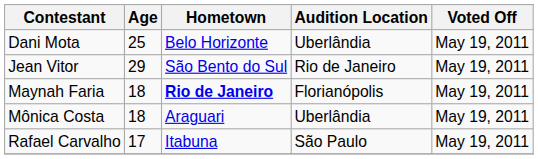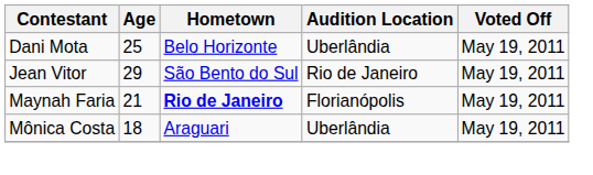 <table class="wikitable" style="font-size: 90%;">
 <tr>
 <th>Contestant</th>
 <th>Age</th>
 <th>Hometown</th>
 <th>Audition Location</th>
 <th>Voted Off</th>
 </tr>
 <tr>
 <td>Dani Mota</td>
 <td>25</td>
 <td><a href='#'>Belo Horizonte</a></td>
 <td>Uberlândia</td>
 <td>May 19, 2011</td>
 </tr>
 <tr>
 <td>Jean Vitor</td>
 <td>29</td>
 <td><a href='#'>São Bento do Sul</a></td>
 <td>Rio de Janeiro</td>
 <td>May 19, 2011</td>
 </tr>
 <tr>
 <td>Maynah Faria</td>
-<td>18</td>
+<td>21</td>
 <td><strong><a href='#'>Rio de Janeiro</a></strong></td>
 <td>Florianópolis</td>
 <td>May 19, 2011</td>
 </tr>
 <tr>
 <td>Mônica Costa</td>
 <td>18</td>
 <td><a href='#'>Araguari</a></td>
 <td>Uberlândia</td>
 <td>May 19, 2011</td>
 </tr>
 <tr>
-<td>Rafael Carvalho</td>
-<td>17</td>
-<td><a href='#'>Itabuna</a></td>
-<td>São Paulo</td>
-<td>May 19, 2011</td>
-</tr>
-<tr>
 </tr>
 </table>
